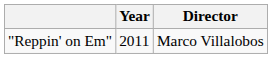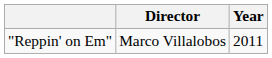 <table class="wikitable">
 <tr>
 <th></th>
+<th>Director</th>
 <th>Year</th>
-<th>Director</th>
 </tr>
 <tr>
 <td>"Reppin' on Em"</td>
+<td>Marco Villalobos</td>
 <td>2011</td>
-<td>Marco Villalobos</td>
 </tr>
 </table>
